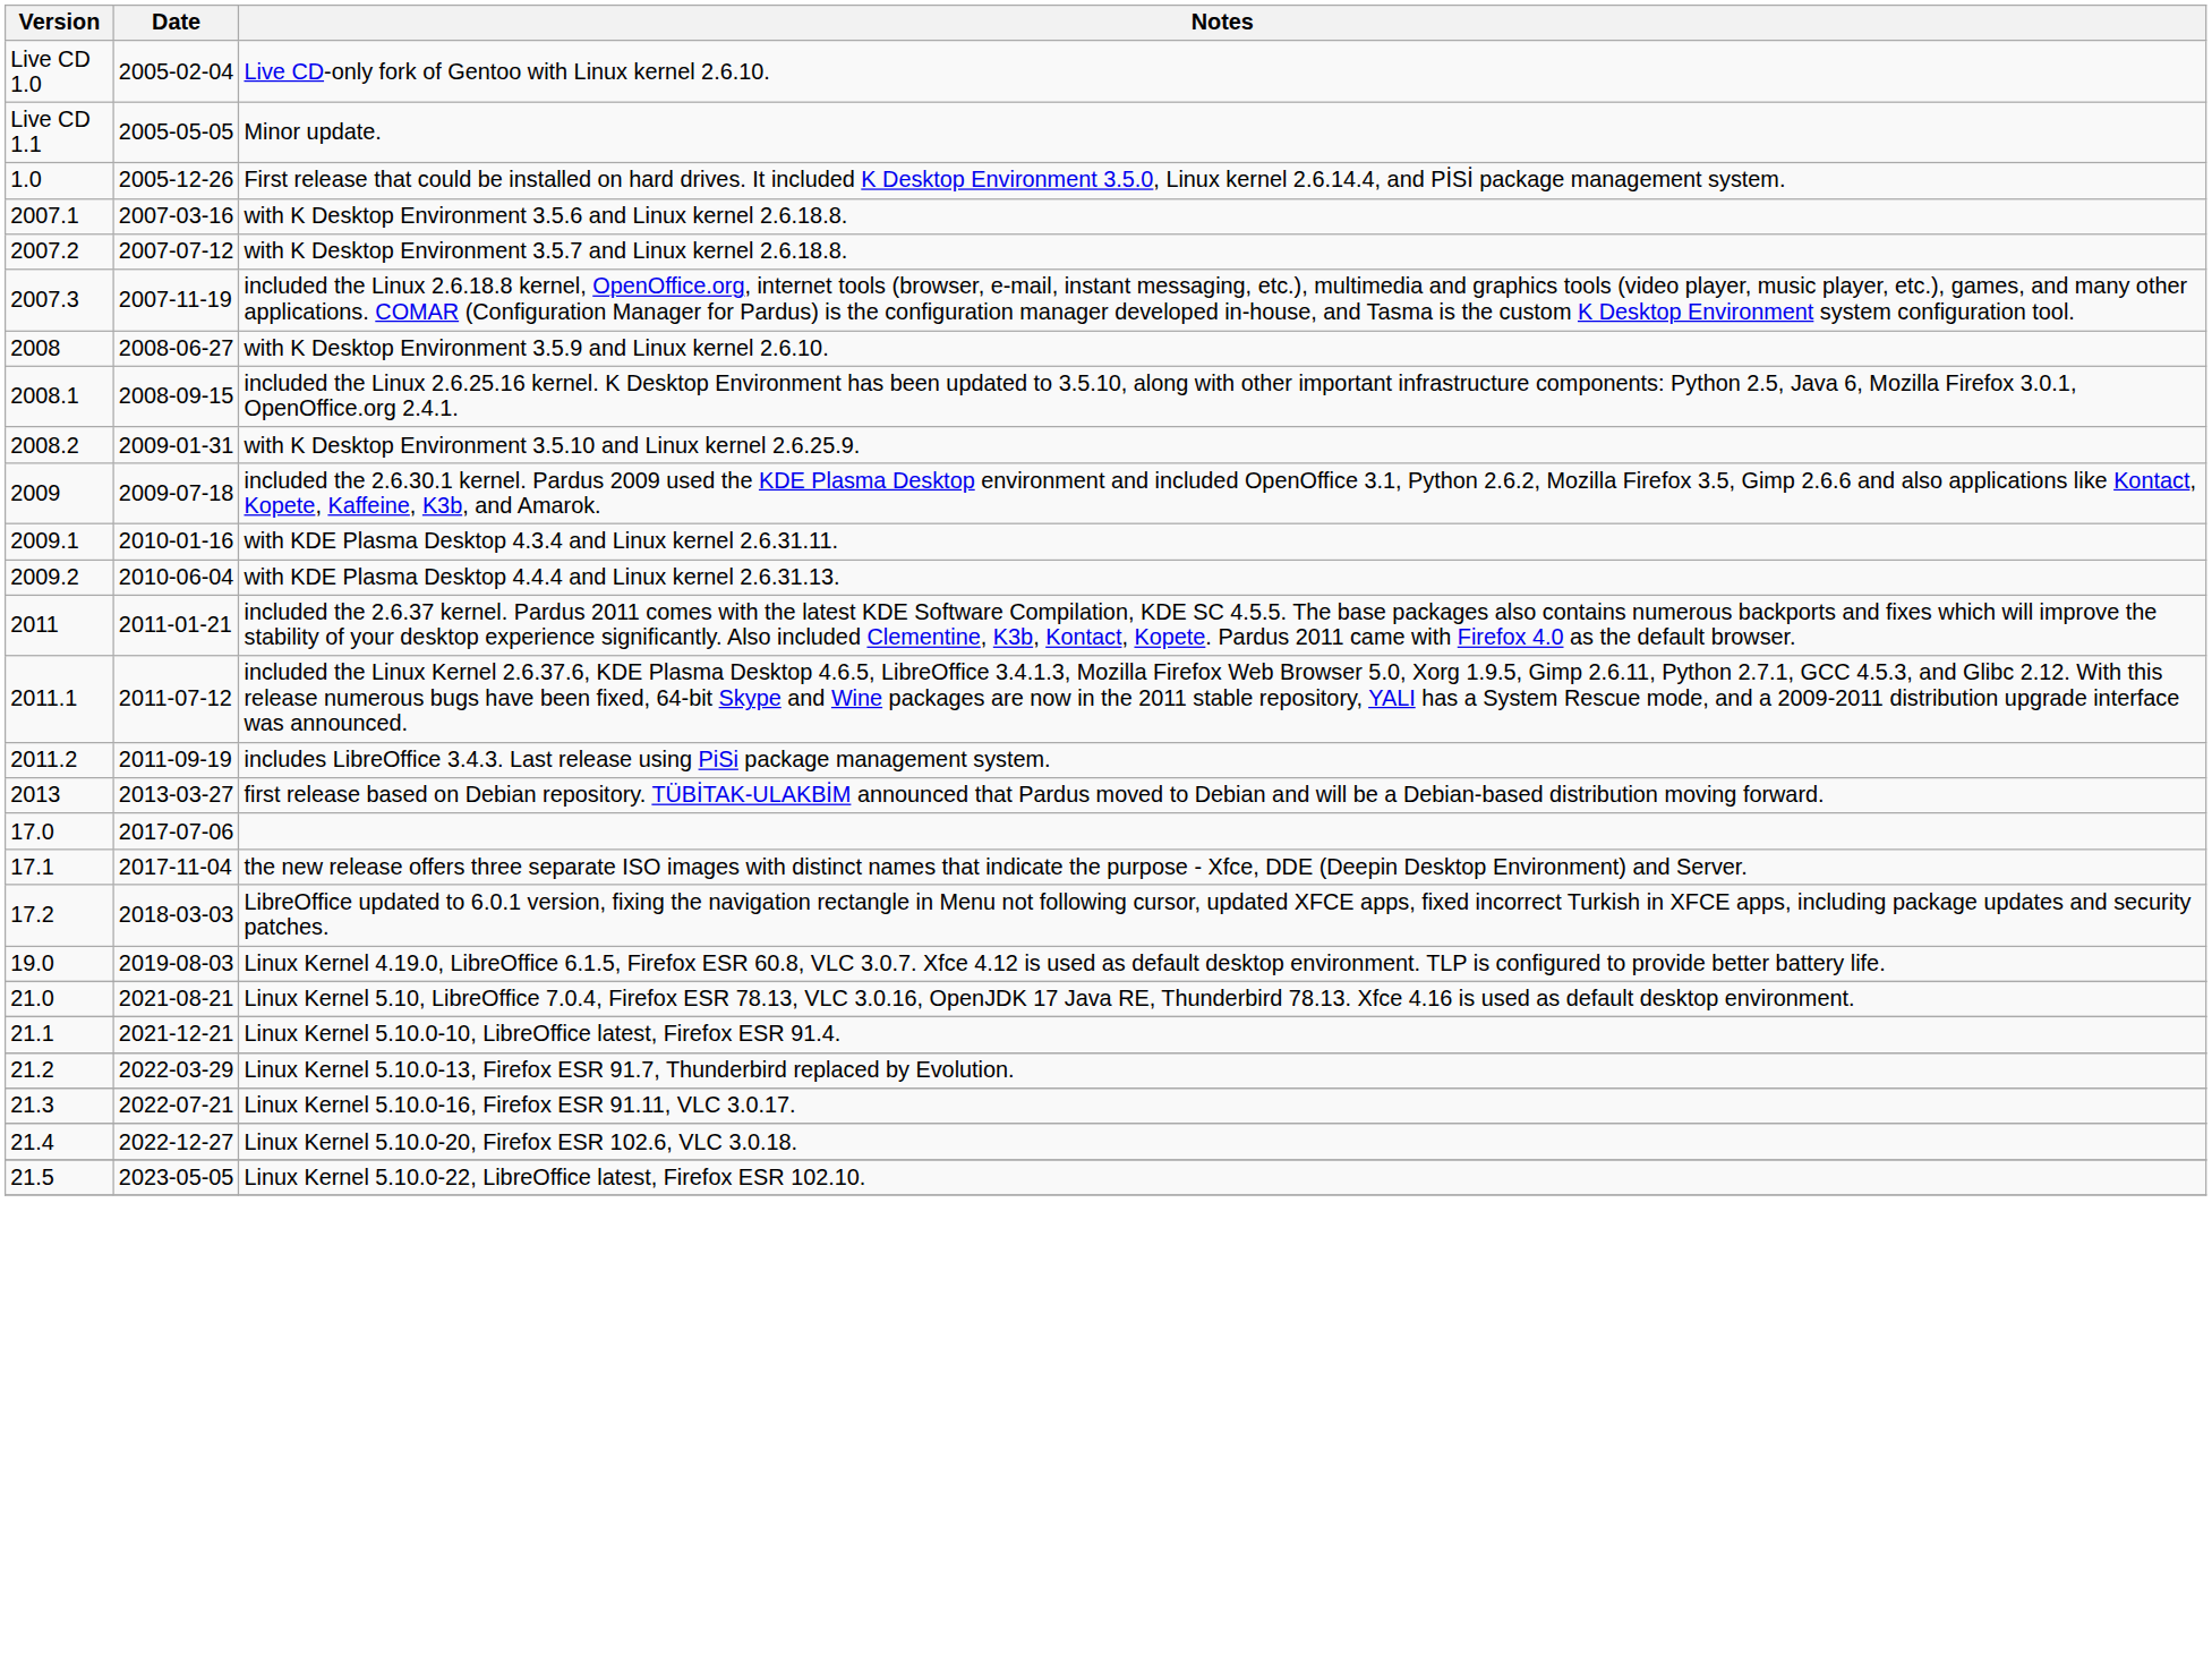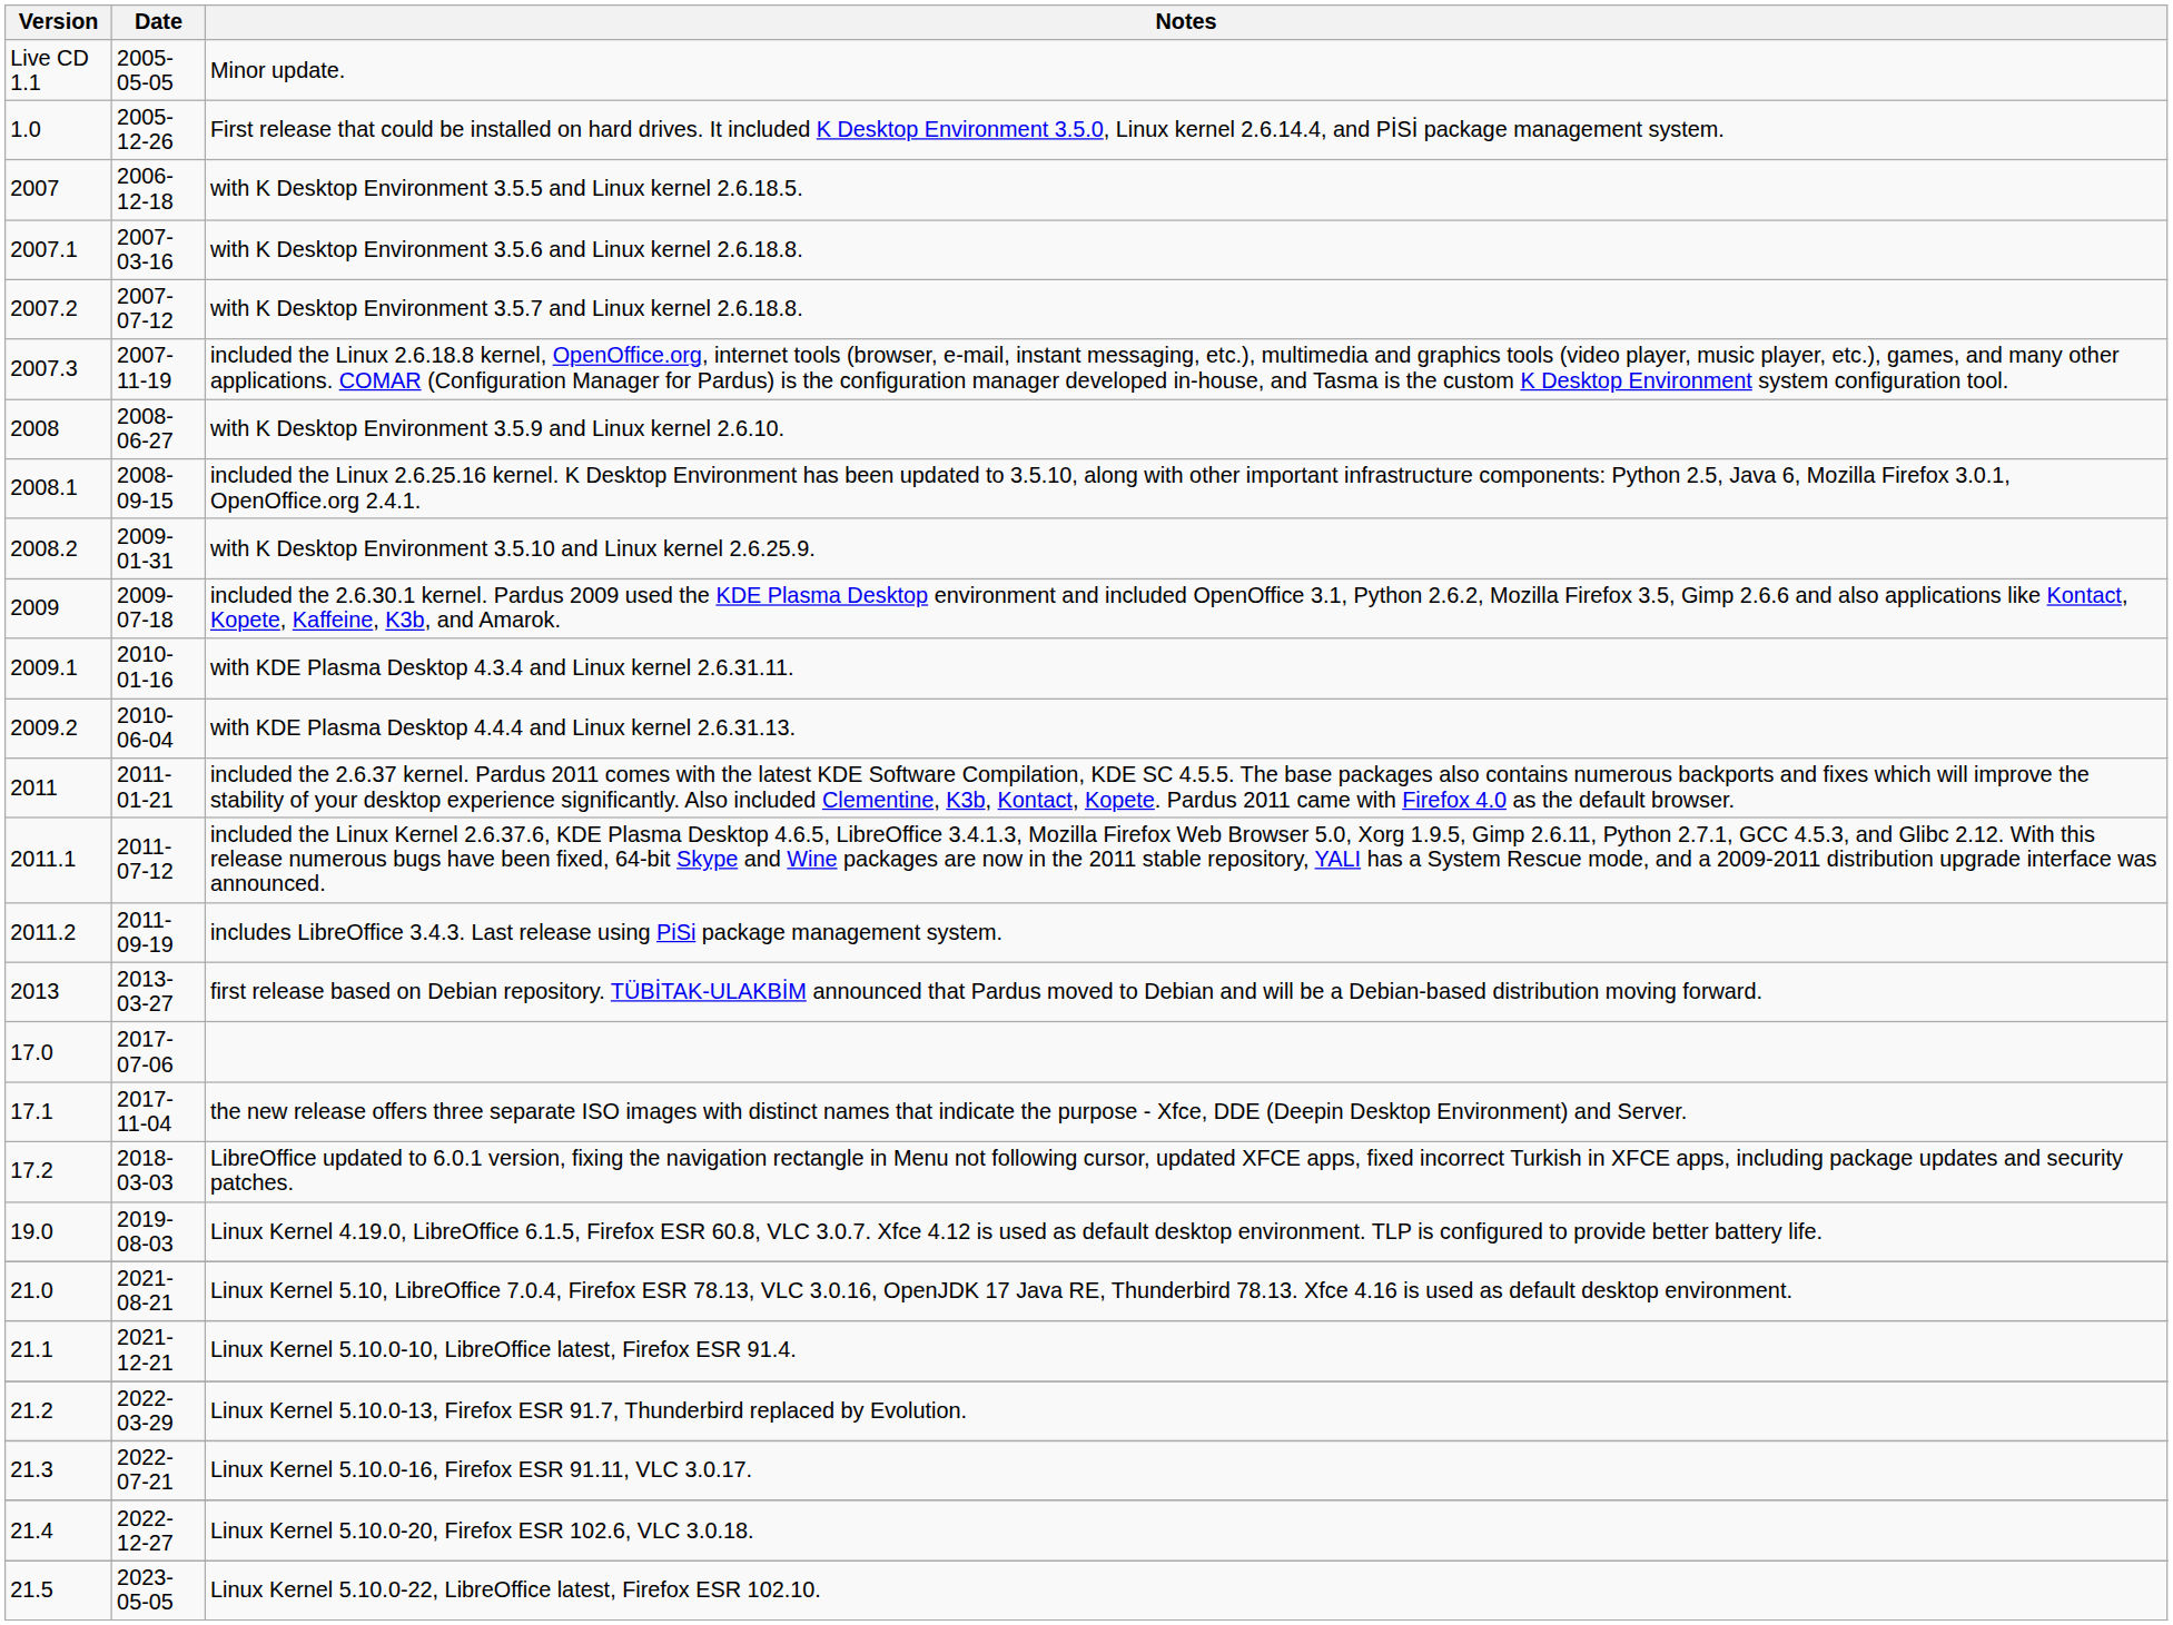 <table class="wikitable sortable">
 <tr>
 <th>Version</th>
 <th>Date</th>
 <th>Notes</th>
-</tr>
-<tr>
-<td>Live CD 1.0</td>
-<td style="white-space:nowrap">2005-02-04</td>
-<td><a href='#'>Live CD</a>-only fork of Gentoo with Linux kernel 2.6.10.</td>
 </tr>
 <tr>
 <td>Live CD 1.1</td>
 <td>2005-05-05</td>
 <td>Minor update.</td>
 </tr>
 <tr>
 <td>1.0</td>
 <td>2005-12-26</td>
 <td>First release that could be installed on hard drives. It included <a href='#'>K Desktop Environment 3.5.0</a>, Linux kernel 2.6.14.4, and PİSİ package management system.</td>
+</tr>
+<tr>
+<td>2007</td>
+<td>2006-12-18</td>
+<td>with K Desktop Environment 3.5.5 and Linux kernel 2.6.18.5.</td>
 </tr>
 <tr>
 <td>2007.1</td>
 <td>2007-03-16</td>
 <td>with K Desktop Environment 3.5.6 and Linux kernel 2.6.18.8.</td>
 </tr>
 <tr>
 <td>2007.2</td>
 <td>2007-07-12</td>
 <td>with K Desktop Environment 3.5.7 and Linux kernel 2.6.18.8.</td>
 </tr>
 <tr>
 <td>2007.3</td>
 <td>2007-11-19</td>
 <td>included the Linux 2.6.18.8 kernel, <a href='#'>OpenOffice.org</a>, internet tools (browser, e-mail, instant messaging, etc.), multimedia and graphics tools (video player, music player, etc.), games, and many other applications. <a href='#'>COMAR</a> (Configuration Manager for Pardus) is the configuration manager developed in-house, and Tasma is the custom <a href='#'>K Desktop Environment</a> system configuration tool.</td>
 </tr>
 <tr>
 <td>2008</td>
 <td>2008-06-27</td>
 <td>with K Desktop Environment 3.5.9 and Linux kernel 2.6.10.</td>
 </tr>
 <tr>
 <td>2008.1</td>
 <td>2008-09-15</td>
 <td>included the Linux 2.6.25.16 kernel. K Desktop Environment has been updated to 3.5.10, along with other important infrastructure components: Python 2.5, Java 6, Mozilla Firefox 3.0.1, OpenOffice.org 2.4.1.</td>
 </tr>
 <tr>
 <td>2008.2</td>
 <td>2009-01-31</td>
 <td>with K Desktop Environment 3.5.10 and Linux kernel 2.6.25.9.</td>
 </tr>
 <tr>
 <td>2009</td>
 <td>2009-07-18</td>
 <td>included the 2.6.30.1 kernel. Pardus 2009 used the <a href='#'>KDE Plasma Desktop</a> environment and included OpenOffice 3.1, Python 2.6.2, Mozilla Firefox 3.5, Gimp 2.6.6 and also applications like <a href='#'>Kontact</a>, <a href='#'>Kopete</a>, <a href='#'>Kaffeine</a>, <a href='#'>K3b</a>, and Amarok.</td>
 </tr>
 <tr>
 <td>2009.1</td>
 <td>2010-01-16</td>
 <td>with KDE Plasma Desktop 4.3.4 and Linux kernel 2.6.31.11.</td>
 </tr>
 <tr>
 <td>2009.2</td>
 <td>2010-06-04</td>
 <td>with KDE Plasma Desktop 4.4.4 and Linux kernel 2.6.31.13.</td>
 </tr>
 <tr>
 <td>2011</td>
 <td>2011-01-21</td>
 <td>included the 2.6.37 kernel. Pardus 2011 comes with the latest KDE Software Compilation, KDE SC 4.5.5. The base packages also contains numerous backports and fixes which will improve the stability of your desktop experience significantly. Also included <a href='#'>Clementine</a>, <a href='#'>K3b</a>, <a href='#'>Kontact</a>, <a href='#'>Kopete</a>. Pardus 2011 came with <a href='#'>Firefox 4.0</a> as the default browser.</td>
 </tr>
 <tr>
 <td>2011.1</td>
 <td>2011-07-12</td>
 <td>included the Linux Kernel 2.6.37.6, KDE Plasma Desktop 4.6.5, LibreOffice 3.4.1.3, Mozilla Firefox Web Browser 5.0, Xorg 1.9.5, Gimp 2.6.11, Python 2.7.1, GCC 4.5.3, and Glibc 2.12. With this release numerous bugs have been fixed, 64-bit <a href='#'>Skype</a> and <a href='#'>Wine</a> packages are now in the 2011 stable repository, <a href='#'>YALI</a> has a System Rescue mode, and a 2009-2011 distribution upgrade interface was announced.</td>
 </tr>
 <tr>
 <td>2011.2</td>
 <td>2011-09-19</td>
 <td>includes LibreOffice 3.4.3. Last release using <a href='#'>PiSi</a> package management system.</td>
 </tr>
 <tr>
 <td>2013</td>
 <td>2013-03-27</td>
 <td>first release based on Debian repository. <a href='#'>TÜBİTAK-ULAKBİM</a> announced that Pardus moved to Debian and will be a Debian-based distribution moving forward.</td>
 </tr>
 <tr>
 <td>17.0</td>
 <td>2017-07-06</td>
 <td></td>
 </tr>
 <tr>
 <td>17.1</td>
 <td>2017-11-04</td>
 <td>the new release offers three separate ISO images with distinct names that indicate the purpose - Xfce, DDE (Deepin Desktop Environment) and Server.</td>
 </tr>
 <tr>
 <td>17.2</td>
 <td>2018-03-03</td>
 <td>LibreOffice updated to 6.0.1 version, fixing the navigation rectangle in Menu not following cursor, updated XFCE apps, fixed incorrect Turkish in XFCE apps, including package updates and security patches.</td>
 </tr>
 <tr>
 <td>19.0</td>
 <td>2019-08-03</td>
 <td>Linux Kernel 4.19.0, LibreOffice 6.1.5, Firefox ESR 60.8, VLC 3.0.7. Xfce 4.12 is used as default desktop environment. TLP is configured to provide better battery life.</td>
 </tr>
 <tr>
 </tr>
 <tr>
 <td>21.0</td>
 <td>2021-08-21</td>
 <td>Linux Kernel 5.10, LibreOffice 7.0.4, Firefox ESR 78.13, VLC 3.0.16, OpenJDK 17 Java RE, Thunderbird 78.13. Xfce 4.16 is used as default desktop environment.</td>
 </tr>
 <tr>
 </tr>
 <tr>
 <td>21.1</td>
 <td>2021-12-21</td>
 <td>Linux Kernel 5.10.0-10, LibreOffice latest, Firefox ESR 91.4.</td>
 </tr>
 <tr>
 </tr>
 <tr>
 <td>21.2</td>
 <td>2022-03-29</td>
 <td>Linux Kernel 5.10.0-13, Firefox ESR 91.7, Thunderbird replaced by Evolution.</td>
 </tr>
 <tr>
 </tr>
 <tr>
 <td>21.3</td>
 <td>2022-07-21</td>
 <td>Linux Kernel 5.10.0-16, Firefox ESR 91.11, VLC 3.0.17.</td>
 </tr>
 <tr>
 </tr>
 <tr>
 <td>21.4</td>
 <td>2022-12-27</td>
 <td>Linux Kernel 5.10.0-20, Firefox ESR 102.6, VLC 3.0.18.</td>
 </tr>
 <tr>
 </tr>
 <tr>
 <td>21.5</td>
 <td>2023-05-05</td>
 <td>Linux Kernel 5.10.0-22, LibreOffice latest, Firefox ESR 102.10.</td>
 </tr>
 <tr>
 </tr>
 </table>
